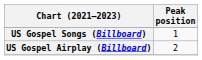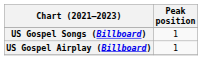 <table class="wikitable plainrowheaders" style="text-align:center">
 <tr>
 <th scope="col">Chart (2021–2023)</th>
 <th scope="col">Peak<br>position</th>
 </tr>
 <tr>
 </tr>
 <tr>
 </tr>
 <tr>
 <th scope="row">US Gospel Songs (<a href='#'><em>Billboard</em></a>)</th>
 <td>1</td>
 </tr>
 <tr>
 <th scope="row">US Gospel Airplay (<a href='#'><em>Billboard</em></a>)</th>
-<td>2</td>
+<td>1</td>
 </tr>
 <tr>
 </tr>
 </table>
